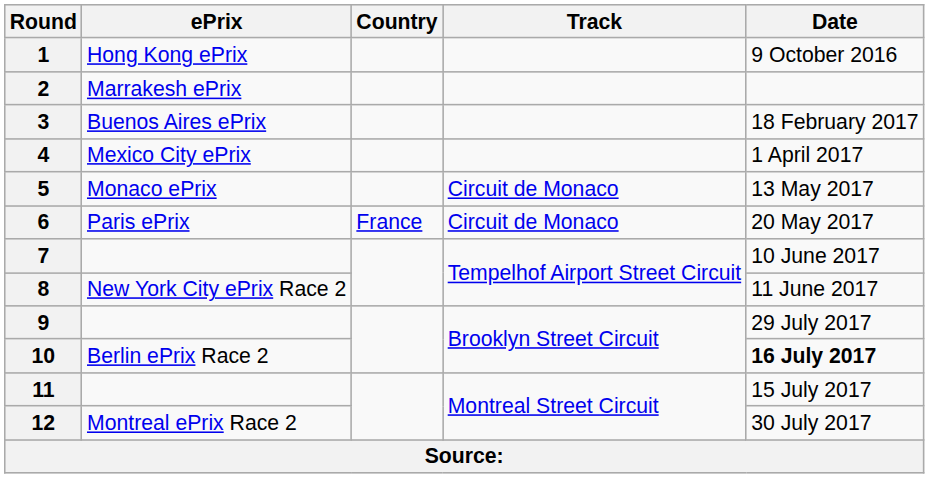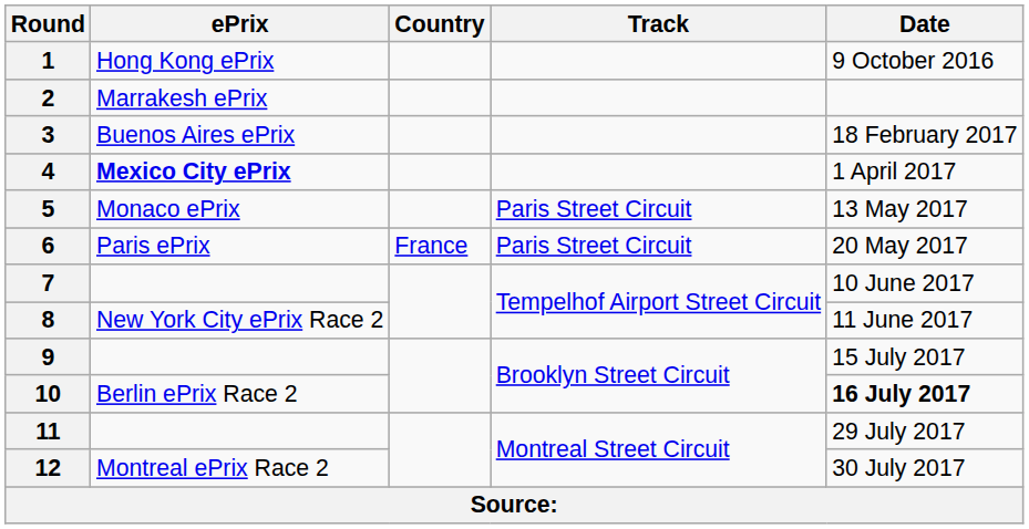 <table class="wikitable" border="1" style="font-size: 85%;">
 <tr>
 <th scope="col">Round</th>
 <th scope="col">ePrix</th>
 <th scope="col">Country</th>
 <th scope="col">Track</th>
 <th scope="col">Date</th>
 </tr>
 <tr>
 <th scope="row">1</th>
 <td><a href='#'>Hong Kong ePrix</a></td>
 <td></td>
 <td></td>
 <td>9 October 2016</td>
 </tr>
 <tr>
 <th scope="row">2</th>
 <td><a href='#'>Marrakesh ePrix</a></td>
 <td></td>
 <td></td>
 <td></td>
 </tr>
 <tr>
 <th scope="row">3</th>
 <td><a href='#'>Buenos Aires ePrix</a></td>
 <td></td>
 <td></td>
 <td>18 February 2017</td>
 </tr>
 <tr>
 <th scope="row">4</th>
-<td><a href='#'>Mexico City ePrix</a></td>
+<td><strong><a href='#'>Mexico City ePrix</a></strong></td>
 <td></td>
 <td></td>
 <td>1 April 2017</td>
 </tr>
 <tr>
 <th scope="row">5</th>
 <td><a href='#'>Monaco ePrix</a></td>
 <td></td>
-<td><a href='#'>Circuit de Monaco</a></td>
+<td><a href='#'>Paris Street Circuit</a></td>
 <td>13 May 2017</td>
 </tr>
 <tr>
 <th scope="row">6</th>
 <td><a href='#'>Paris ePrix</a></td>
 <td> <a href='#'>France</a></td>
-<td><a href='#'>Circuit de Monaco</a></td>
+<td><a href='#'>Paris Street Circuit</a></td>
 <td>20 May 2017</td>
 </tr>
 <tr>
 <th scope="row">7</th>
 <td></td>
 <td rowspan=2></td>
 <td rowspan=2><a href='#'>Tempelhof Airport Street Circuit</a></td>
 <td>10 June 2017</td>
 </tr>
 <tr>
 <th scope="row">8</th>
 <td><a href='#'>New York City ePrix</a> Race 2</td>
 <td>11 June 2017</td>
 </tr>
 <tr>
 <th scope="row">9</th>
 <td></td>
 <td rowspan=2></td>
 <td rowspan="2"><a href='#'>Brooklyn Street Circuit</a></td>
-<td>29 July 2017</td>
+<td>15 July 2017</td>
 </tr>
 <tr>
 <th scope="row">10</th>
 <td><a href='#'>Berlin ePrix</a> Race 2</td>
 <td><strong>16 July 2017</strong></td>
 </tr>
 <tr>
 <th scope="row">11</th>
 <td></td>
 <td rowspan=2></td>
 <td rowspan="2"><a href='#'>Montreal Street Circuit</a></td>
-<td>15 July 2017</td>
+<td>29 July 2017</td>
 </tr>
 <tr>
 <th scope="row">12</th>
 <td><a href='#'>Montreal ePrix</a> Race 2</td>
 <td>30 July 2017</td>
 </tr>
 <tr>
 <th colspan=6>Source:</th>
 </tr>
 </table>
